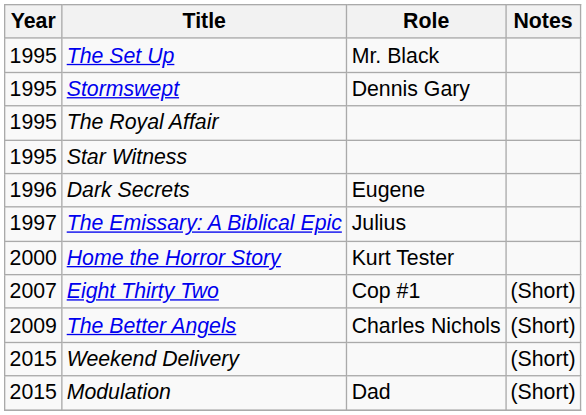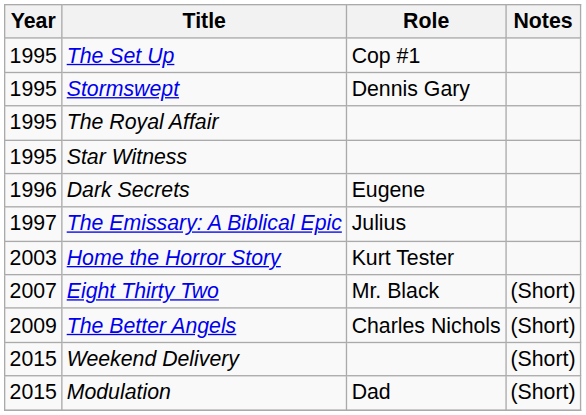 <table class="wikitable sortable">
 <tr>
 <th>Year</th>
 <th>Title</th>
 <th>Role</th>
 <th class="unsortable">Notes</th>
 </tr>
 <tr>
 <td>1995</td>
 <td><em><a href='#'>The Set Up</a></em></td>
-<td>Mr. Black</td>
+<td>Cop #1</td>
 <td></td>
 </tr>
 <tr>
 <td>1995</td>
 <td><em><a href='#'>Stormswept</a></em></td>
 <td>Dennis Gary</td>
 <td></td>
 </tr>
 <tr>
 <td>1995</td>
 <td><em>The Royal Affair</em></td>
 <td></td>
 <td></td>
 </tr>
 <tr>
 <td>1995</td>
 <td><em>Star Witness</em></td>
 <td></td>
 <td></td>
 </tr>
 <tr>
 <td>1996</td>
 <td><em>Dark Secrets</em></td>
 <td>Eugene</td>
 <td></td>
 </tr>
 <tr>
 <td>1997</td>
 <td><em><a href='#'>The Emissary: A Biblical Epic</a></em></td>
 <td>Julius</td>
 <td></td>
 </tr>
 <tr>
-<td>2000</td>
+<td>2003</td>
 <td><em><a href='#'>Home the Horror Story</a></em></td>
 <td>Kurt Tester</td>
 <td></td>
 </tr>
 <tr>
 <td>2007</td>
 <td><em><a href='#'>Eight Thirty Two</a></em></td>
-<td>Cop #1</td>
+<td>Mr. Black</td>
 <td>(Short)</td>
 </tr>
 <tr>
 <td>2009</td>
 <td><em><a href='#'>The Better Angels</a></em></td>
 <td>Charles Nichols</td>
 <td>(Short)</td>
 </tr>
 <tr>
 <td>2015</td>
 <td><em>Weekend Delivery</em></td>
 <td></td>
 <td>(Short)</td>
 </tr>
 <tr>
 <td>2015</td>
 <td><em>Modulation</em></td>
 <td>Dad</td>
 <td>(Short)</td>
 </tr>
 <tr>
 </tr>
 </table>
